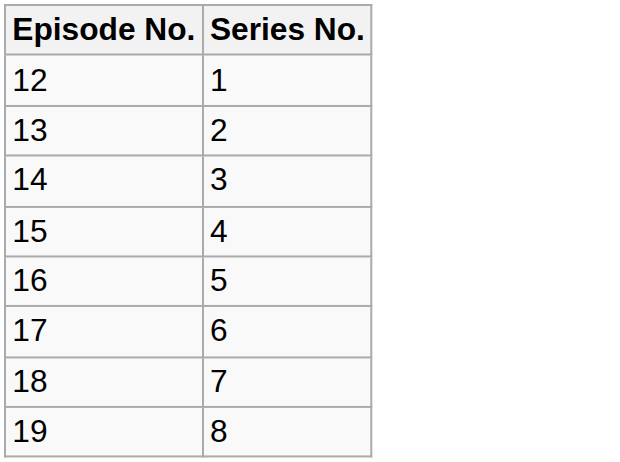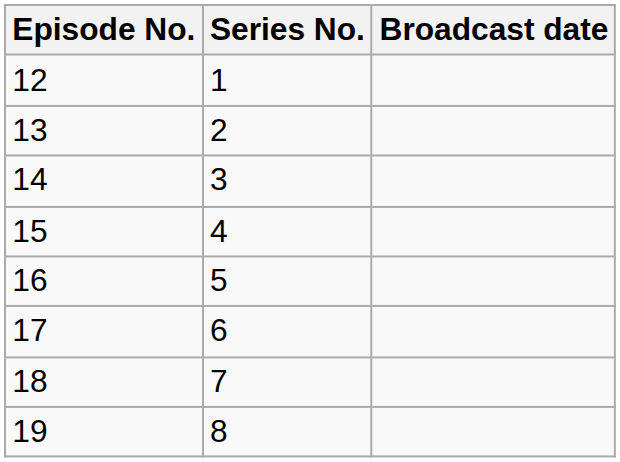 <table class="wikitable">
 <tr>
 <th>Episode No.</th>
 <th>Series No.</th>
+<th>Broadcast date</th>
 </tr>
 <tr>
 <td>12</td>
 <td>1</td>
+<td></td>
 </tr>
 <tr>
 <td>13</td>
 <td>2</td>
+<td></td>
 </tr>
 <tr>
 <td>14</td>
 <td>3</td>
+<td></td>
 </tr>
 <tr>
 <td>15</td>
 <td>4</td>
+<td></td>
 </tr>
 <tr>
 <td>16</td>
 <td>5</td>
+<td></td>
 </tr>
 <tr>
 <td>17</td>
 <td>6</td>
+<td></td>
 </tr>
 <tr>
 <td>18</td>
 <td>7</td>
+<td></td>
 </tr>
 <tr>
 <td>19</td>
 <td>8</td>
+<td></td>
 </tr>
 </table>
